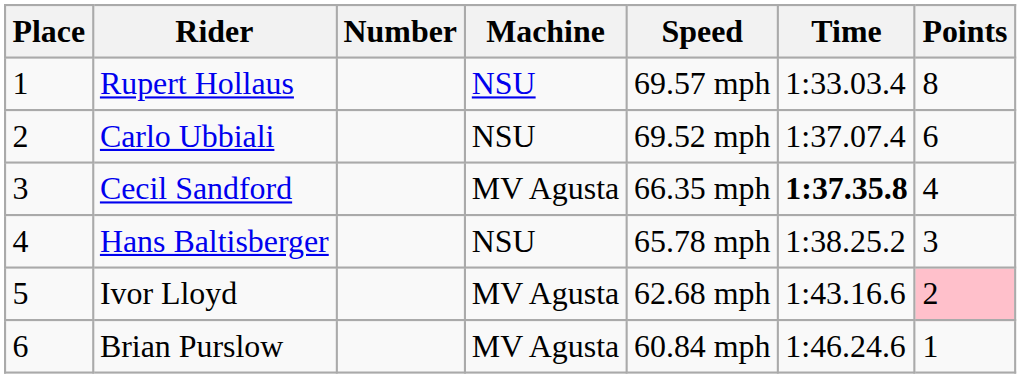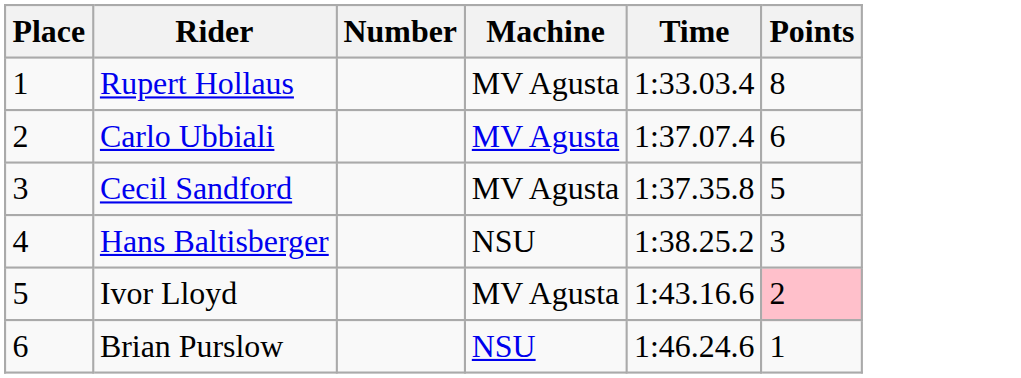 <table class="wikitable" style="font-size: 95%;">
 <tr>
 <th>Place</th>
 <th>Rider</th>
 <th>Number</th>
 <th>Machine</th>
-<th>Speed</th>
 <th>Time</th>
 <th>Points</th>
 </tr>
 <tr>
 <td>1</td>
 <td> <a href='#'>Rupert Hollaus</a></td>
 <td></td>
-<td><a href='#'>NSU</a></td>
-<td>69.57 mph</td>
+<td>MV Agusta</td>
 <td>1:33.03.4</td>
 <td>8</td>
 </tr>
 <tr>
 <td>2</td>
 <td> <a href='#'>Carlo Ubbiali</a></td>
 <td></td>
-<td>NSU</td>
-<td>69.52 mph</td>
+<td><a href='#'>MV Agusta</a></td>
 <td>1:37.07.4</td>
 <td>6</td>
 </tr>
 <tr>
 <td>3</td>
 <td> <a href='#'>Cecil Sandford</a></td>
 <td></td>
 <td>MV Agusta</td>
-<td>66.35 mph</td>
-<td><strong>1:37.35.8</strong></td>
-<td>4</td>
+<td>1:37.35.8</td>
+<td>5</td>
 </tr>
 <tr>
 <td>4</td>
 <td> <a href='#'>Hans Baltisberger</a></td>
 <td></td>
 <td>NSU</td>
-<td>65.78 mph</td>
 <td>1:38.25.2</td>
 <td>3</td>
 </tr>
 <tr>
 <td>5</td>
 <td> Ivor Lloyd</td>
 <td></td>
 <td>MV Agusta</td>
-<td>62.68 mph</td>
 <td>1:43.16.6</td>
 <td style="background: pink;">2</td>
 </tr>
 <tr>
 <td>6</td>
 <td> Brian Purslow</td>
 <td></td>
-<td>MV Agusta</td>
-<td>60.84 mph</td>
+<td><a href='#'>NSU</a></td>
 <td>1:46.24.6</td>
 <td>1</td>
 </tr>
 </table>
